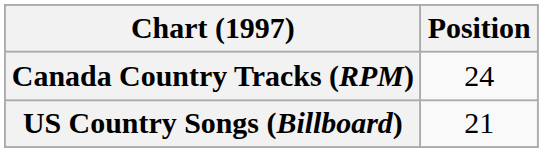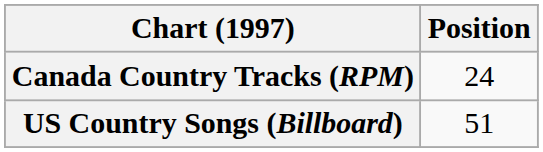 <table class="wikitable plainrowheaders" style="text-align:center">
 <tr>
 <th>Chart (1997)</th>
 <th>Position</th>
 </tr>
 <tr>
 <th scope="row">Canada Country Tracks (<em>RPM</em>)</th>
 <td>24</td>
 </tr>
 <tr>
 <th scope="row">US Country Songs (<em>Billboard</em>)</th>
-<td>21</td>
+<td>51</td>
 </tr>
 </table>
